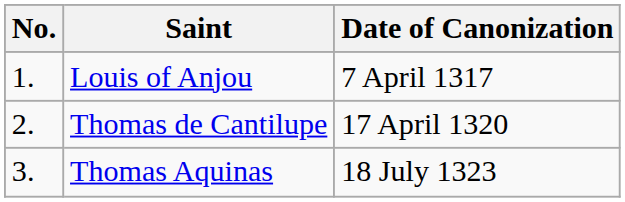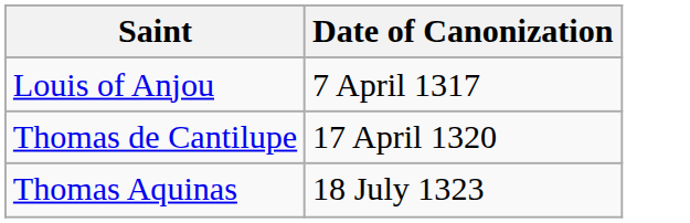 <table class="wikitable">
 <tr>
-<th>No.</th>
 <th>Saint</th>
 <th>Date of Canonization</th>
 </tr>
 <tr>
-<td>1.</td>
 <td><a href='#'>Louis of Anjou</a></td>
 <td>7 April 1317</td>
 </tr>
 <tr>
-<td>2.</td>
 <td><a href='#'>Thomas de Cantilupe</a></td>
 <td>17 April 1320</td>
 </tr>
 <tr>
-<td>3.</td>
 <td><a href='#'>Thomas Aquinas</a></td>
 <td>18 July 1323</td>
 </tr>
 </table>
